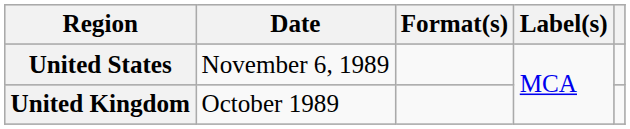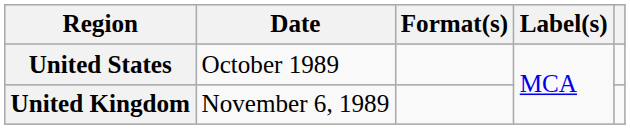 <table class="wikitable plainrowheaders">
 <tr>
 <th scope="col">Region</th>
 <th scope="col">Date</th>
 <th scope="col">Format(s)</th>
 <th scope="col">Label(s)</th>
 <th scope="col"></th>
 </tr>
 <tr>
 <th scope="row">United States</th>
-<td>November 6, 1989</td>
+<td>October 1989</td>
 <td></td>
 <td rowspan="2"><a href='#'>MCA</a></td>
 <td></td>
 </tr>
 <tr>
 <th scope="row">United Kingdom</th>
-<td>October 1989</td>
+<td>November 6, 1989</td>
 <td></td>
 <td></td>
 </tr>
 </table>
